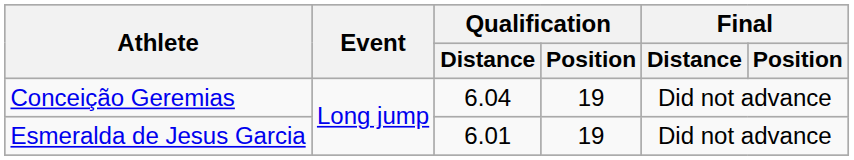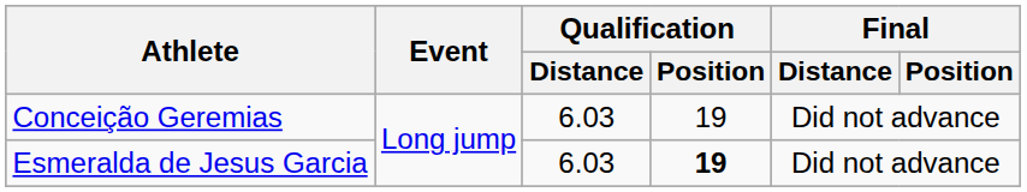 <table class=wikitable style="font-size:90%">
 <tr>
 <th rowspan="2">Athlete</th>
 <th rowspan="2">Event</th>
 <th colspan="2">Qualification</th>
 <th colspan="2">Final</th>
 </tr>
 <tr style="font-size:95%">
 <th>Distance</th>
 <th>Position</th>
 <th>Distance</th>
 <th>Position</th>
 </tr>
 <tr align=center>
 <td align=left rowspan="1"><a href='#'>Conceição Geremias</a></td>
 <td align=left rowspan="2" style="text-align:left;"><a href='#'>Long jump</a></td>
-<td>6.04</td>
+<td>6.03</td>
 <td>19</td>
 <td colspan=2>Did not advance</td>
 </tr>
 <tr align=center>
 <td align=left rowspan="1"><a href='#'>Esmeralda de Jesus Garcia</a></td>
-<td>6.01</td>
-<td>19</td>
+<td>6.03</td>
+<td><strong>19</strong></td>
 <td colspan=2>Did not advance</td>
 </tr>
 </table>
